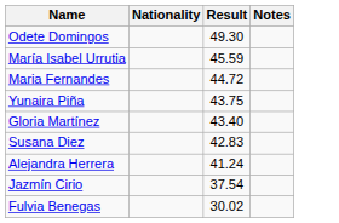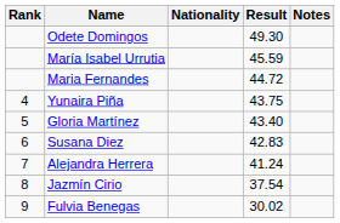 <table class="wikitable sortable" style="text-align:center">
 <tr>
+<th>Rank</th>
 <th>Name</th>
 <th>Nationality</th>
 <th>Result</th>
 <th>Notes</th>
 </tr>
 <tr>
+<td></td>
 <td align=left><a href='#'>Odete Domingos</a></td>
 <td align=left></td>
 <td>49.30</td>
 <td></td>
 </tr>
 <tr>
+<td></td>
 <td align=left><a href='#'>María Isabel Urrutia</a></td>
 <td align=left></td>
 <td>45.59</td>
 <td></td>
 </tr>
 <tr>
+<td></td>
 <td align=left><a href='#'>Maria Fernandes</a></td>
 <td align=left></td>
 <td>44.72</td>
 <td></td>
 </tr>
 <tr>
+<td>4</td>
 <td align=left><a href='#'>Yunaira Piña</a></td>
 <td align=left></td>
 <td>43.75</td>
 <td></td>
 </tr>
 <tr>
+<td>5</td>
 <td align=left><a href='#'>Gloria Martínez</a></td>
 <td align=left></td>
 <td>43.40</td>
 <td></td>
 </tr>
 <tr>
+<td>6</td>
 <td align=left><a href='#'>Susana Diez</a></td>
 <td align=left></td>
 <td>42.83</td>
 <td></td>
 </tr>
 <tr>
+<td>7</td>
 <td align=left><a href='#'>Alejandra Herrera</a></td>
 <td align=left></td>
 <td>41.24</td>
 <td></td>
 </tr>
 <tr>
+<td>8</td>
 <td align=left><a href='#'>Jazmín Cirio</a></td>
 <td align=left></td>
 <td>37.54</td>
 <td></td>
 </tr>
 <tr>
+<td>9</td>
 <td align=left><a href='#'>Fulvia Benegas</a></td>
 <td align=left></td>
 <td>30.02</td>
 <td></td>
 </tr>
 </table>
